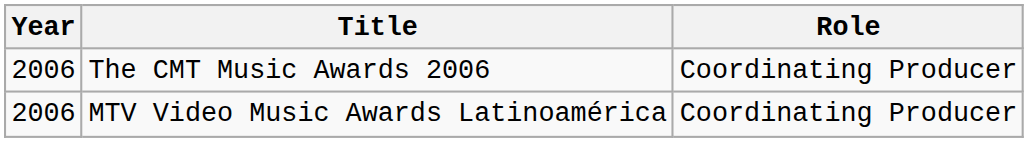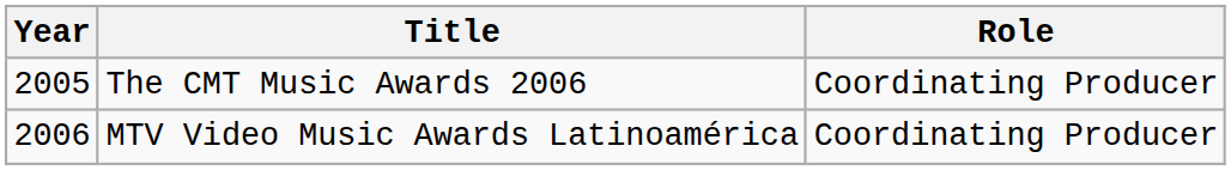 <table class="wikitable">
 <tr>
 <th>Year</th>
 <th>Title</th>
 <th>Role</th>
 </tr>
 <tr>
-<td>2006</td>
+<td>2005</td>
 <td>The CMT Music Awards 2006</td>
 <td>Coordinating Producer</td>
 </tr>
 <tr>
 <td>2006</td>
 <td>MTV Video Music Awards Latinoamérica</td>
 <td>Coordinating Producer</td>
 </tr>
 </table>
